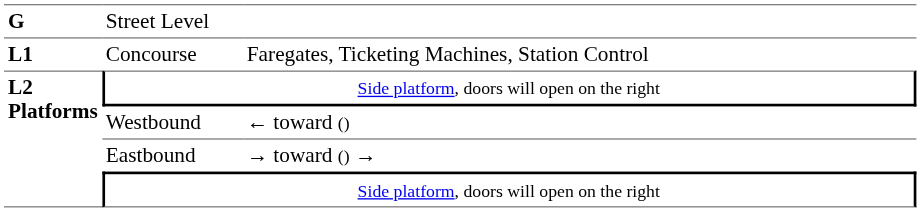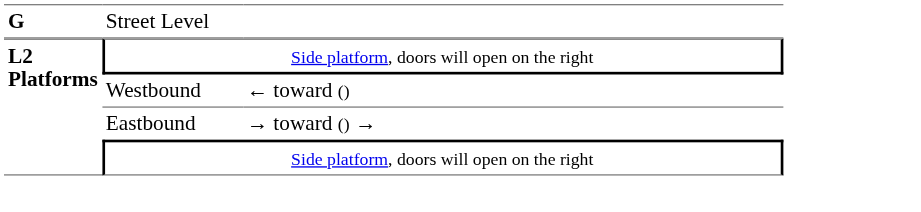 <table table border=0 cellspacing=0 cellpadding=3>
 <tr>
 <td style="border-top:solid 1px gray;border-bottom:solid 1px gray;" width=50 valign=top><strong>G</strong></td>
 <td style="border-top:solid 1px gray;border-bottom:solid 1px gray;" width=100 valign=top>Street Level</td>
 <td style="border-top:solid 1px gray;border-bottom:solid 1px gray;" width=400 valign=top></td>
-</tr>
-<tr>
-<td style="border-bottom:solid 0 gray;" width=50 valign=top><strong>L1</strong></td>
-<td style="border-bottom:solid 0 gray;" width=100 valign=top>Concourse</td>
-<td style="border-bottom:solid 0 gray;" width=500 valign=top>Faregates, Ticketing Machines, Station Control</td>
 </tr>
 <tr>
 <td style="border-top:solid 1px gray;border-bottom:solid 1px gray;" rowspan=4 valign=top><strong>L2<br>Platforms</strong></td>
 <td style="border-top:solid 1px gray;border-right:solid 2px black;border-left:solid 2px black;border-bottom:solid 2px black;text-align:center;" colspan=2><small><a href='#'>Side platform</a>, doors will open on the right</small></td>
 </tr>
 <tr>
 <td style="border-bottom:solid 1px gray;">Westbound</td>
 <td style="border-bottom:solid 1px gray;">←  toward  <small>()</small></td>
 </tr>
 <tr>
 <td>Eastbound</td>
 <td><span>→</span>  toward  <small>()</small> →</td>
 </tr>
 <tr>
 <td style="border-top:solid 2px black;border-right:solid 2px black;border-left:solid 2px black;border-bottom:solid 1px gray;text-align:center;" colspan=2><small><a href='#'>Side platform</a>, doors will open on the right</small></td>
 </tr>
 </table>
